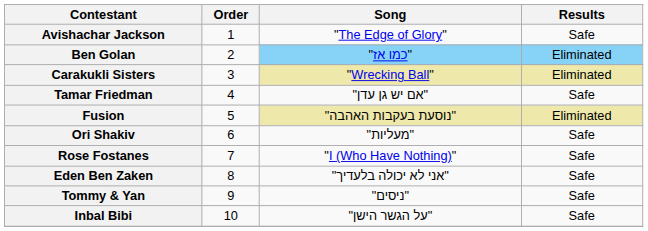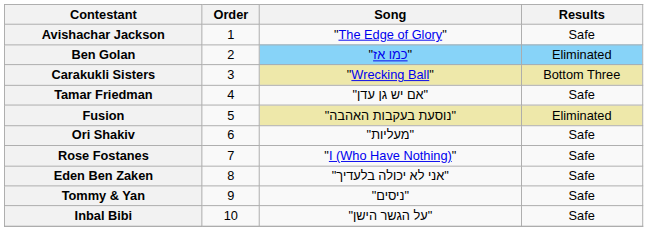 <table class="wikitable" style="text-align:center; font-size:85%">
 <tr>
 <th style="width:15em" scope="col">Contestant</th>
 <th style="width:4em" scope="col">Order</th>
 <th style="width:20em" scope="col">Song</th>
 <th style="width:9em" scope="col">Results</th>
 </tr>
 <tr>
 <th scope="row">Avishachar Jackson</th>
 <td>1</td>
 <td>"<a href='#'>The Edge of Glory</a>"</td>
 <td>Safe</td>
 </tr>
 <tr>
 <th scope="row">Ben Golan</th>
 <td>2</td>
 <td style="background:#87D3F8;">"<a href='#'>כמו אז</a>"</td>
 <td style="background:#87D3F8;">Eliminated</td>
 </tr>
 <tr>
 <th scope="row">Carakukli Sisters</th>
 <td>3</td>
 <td style="background:#EEE8AA;">"<a href='#'>Wrecking Ball</a>"</td>
-<td style="background:#EEE8AA;">Eliminated</td>
+<td style="background:#EEE8AA;">Bottom Three</td>
 </tr>
 <tr>
 <th scope="row">Tamar Friedman</th>
 <td>4</td>
 <td>"אם יש גן עדן"</td>
 <td>Safe</td>
 </tr>
 <tr>
 <th scope="row">Fusion</th>
 <td>5</td>
 <td style="background:#EEE8AA;">"נוסעת בעקבות האהבה"</td>
 <td style="background:#EEE8AA;">Eliminated</td>
 </tr>
 <tr>
 <th scope="row">Ori Shakiv</th>
 <td>6</td>
 <td>"מעליות"</td>
 <td>Safe</td>
 </tr>
 <tr>
 <th scope="row">Rose Fostanes</th>
 <td>7</td>
 <td>"<a href='#'>I (Who Have Nothing)</a>"</td>
 <td>Safe</td>
 </tr>
 <tr>
 <th scope="row">Eden Ben Zaken</th>
 <td>8</td>
 <td>"אני לא יכולה בלעדיך"</td>
 <td>Safe</td>
 </tr>
 <tr>
 <th scope="row">Tommy & Yan</th>
 <td>9</td>
 <td>"ניסים"</td>
 <td>Safe</td>
 </tr>
 <tr>
 <th scope="row">Inbal Bibi</th>
 <td>10</td>
 <td>"על הגשר הישן"</td>
 <td>Safe</td>
 </tr>
 <tr>
 </tr>
 </table>
